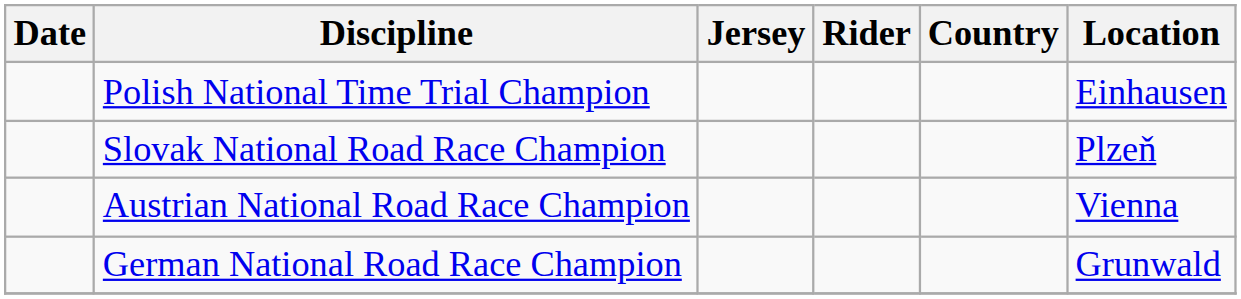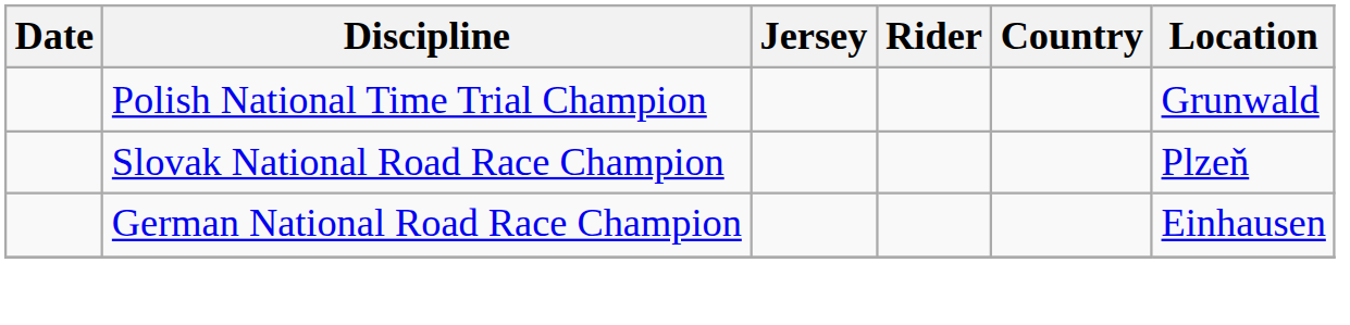 <table class="wikitable">
 <tr>
 <th>Date</th>
 <th>Discipline</th>
 <th>Jersey</th>
 <th>Rider</th>
 <th>Country</th>
 <th>Location</th>
 </tr>
 <tr>
 <td></td>
 <td><a href='#'>Polish National Time Trial Champion</a></td>
 <td></td>
 <td></td>
 <td></td>
-<td><a href='#'>Einhausen</a></td>
+<td><a href='#'>Grunwald</a></td>
 </tr>
 <tr>
 <td></td>
 <td><a href='#'>Slovak National Road Race Champion</a></td>
 <td></td>
 <td></td>
 <td></td>
 <td><a href='#'>Plzeň</a></td>
 </tr>
 <tr>
 <td></td>
-<td><a href='#'>Austrian National Road Race Champion</a></td>
-<td></td>
-<td></td>
-<td></td>
-<td><a href='#'>Vienna</a></td>
-</tr>
-<tr>
-<td></td>
 <td><a href='#'>German National Road Race Champion</a></td>
 <td></td>
 <td></td>
 <td></td>
-<td><a href='#'>Grunwald</a></td>
+<td><a href='#'>Einhausen</a></td>
 </tr>
 <tr>
 </tr>
 </table>
